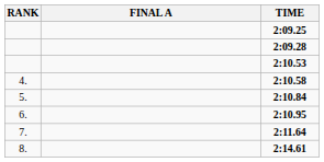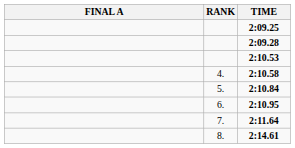 <table class="wikitable">
 <tr>
+<th style="width: 20em">FINAL A</th>
 <th>RANK</th>
-<th style="width: 20em">FINAL A</th>
 <th style="width: 5em">TIME</th>
 </tr>
 <tr>
+<td></td>
 <td align="center"></td>
-<td></td>
 <td align="center"><strong>2:09.25</strong></td>
 </tr>
 <tr>
+<td></td>
 <td align="center"></td>
-<td></td>
 <td align="center"><strong>2:09.28</strong></td>
 </tr>
 <tr>
+<td></td>
 <td align="center"></td>
-<td></td>
 <td align="center"><strong>2:10.53</strong></td>
 </tr>
 <tr>
+<td></td>
 <td align="center">4.</td>
-<td></td>
 <td align="center"><strong>2:10.58</strong></td>
 </tr>
 <tr>
+<td></td>
 <td align="center">5.</td>
-<td></td>
 <td align="center"><strong>2:10.84</strong></td>
 </tr>
 <tr>
+<td></td>
 <td align="center">6.</td>
-<td></td>
 <td align="center"><strong>2:10.95</strong></td>
 </tr>
 <tr>
+<td></td>
 <td align="center">7.</td>
-<td></td>
 <td align="center"><strong>2:11.64</strong></td>
 </tr>
 <tr>
+<td></td>
 <td align="center">8.</td>
-<td></td>
 <td align="center"><strong>2:14.61</strong></td>
 </tr>
 </table>
